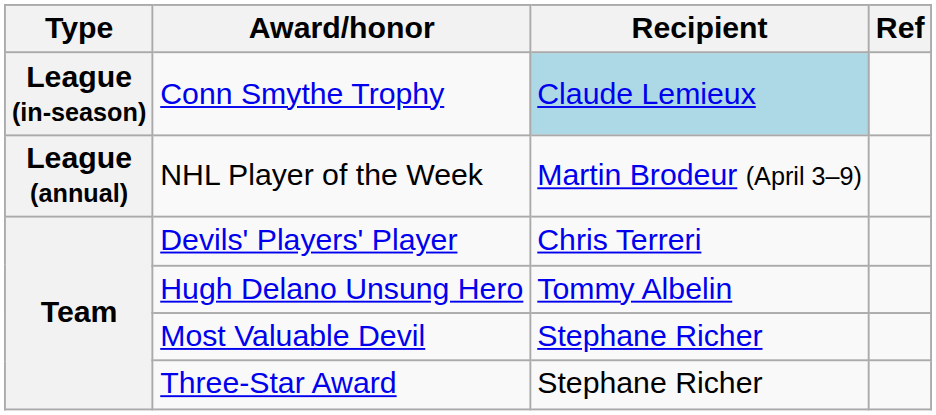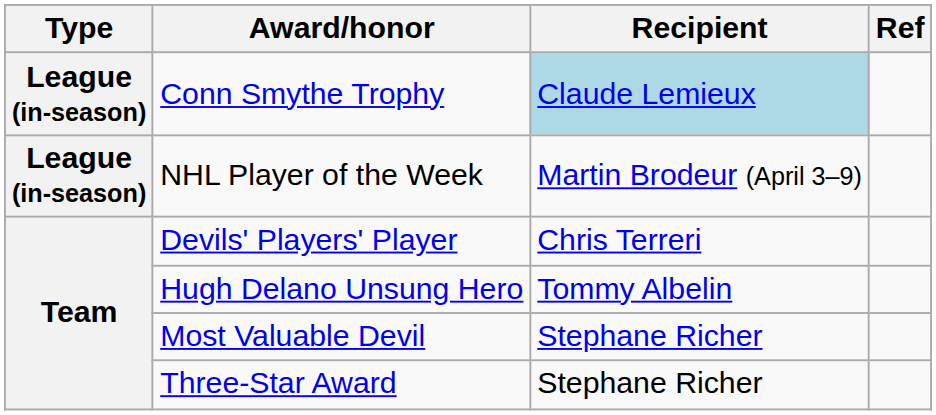 <table class="wikitable">
 <tr>
 <th scope="col">Type</th>
 <th scope="col">Award/honor</th>
 <th scope="col">Recipient</th>
 <th scope="col">Ref</th>
 </tr>
 <tr>
 <th scope="row">League<br><small>(in-season)</small></th>
 <td><a href='#'>Conn Smythe Trophy</a></td>
 <td style="background: lightblue;"><a href='#'>Claude Lemieux</a></td>
 <td></td>
 </tr>
 <tr>
-<th scope="row">League<br><small>(annual)</small></th>
+<th scope="row">League<br><small>(in-season)</small></th>
 <td>NHL Player of the Week</td>
 <td><a href='#'>Martin Brodeur</a> <small>(April 3–9)</small></td>
 <td></td>
 </tr>
 <tr>
 <th scope="row" rowspan="4">Team</th>
 <td><a href='#'>Devils' Players' Player</a></td>
 <td><a href='#'>Chris Terreri</a></td>
 <td></td>
 </tr>
 <tr>
 <td><a href='#'>Hugh Delano Unsung Hero</a></td>
 <td><a href='#'>Tommy Albelin</a></td>
 <td></td>
 </tr>
 <tr>
 <td><a href='#'>Most Valuable Devil</a></td>
 <td><a href='#'>Stephane Richer</a></td>
 <td></td>
 </tr>
 <tr>
 <td><a href='#'>Three-Star Award</a></td>
 <td>Stephane Richer</td>
 <td></td>
 </tr>
 </table>
